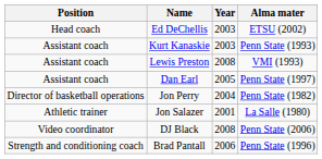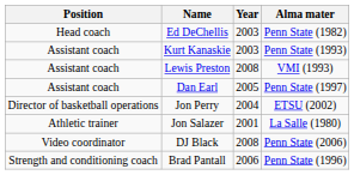 <table class="wikitable" style="text-align: center;">
 <tr>
 <th>Position</th>
 <th>Name</th>
 <th>Year</th>
 <th>Alma mater</th>
 </tr>
 <tr>
 <td>Head coach</td>
 <td><a href='#'>Ed DeChellis</a></td>
 <td>2003</td>
-<td><a href='#'>ETSU</a> (2002)</td>
+<td><a href='#'>Penn State</a> (1982)</td>
 </tr>
 <tr>
 <td>Assistant coach</td>
 <td><a href='#'>Kurt Kanaskie</a></td>
 <td>2003</td>
 <td><a href='#'>Penn State</a> (1993)</td>
 </tr>
 <tr>
 <td>Assistant coach</td>
 <td><a href='#'>Lewis Preston</a></td>
 <td>2008</td>
 <td><a href='#'>VMI</a> (1993)</td>
 </tr>
 <tr>
 <td>Assistant coach</td>
 <td><a href='#'>Dan Earl</a></td>
 <td>2005</td>
 <td><a href='#'>Penn State</a> (1997)</td>
 </tr>
 <tr>
 <td>Director of basketball operations</td>
 <td>Jon Perry</td>
 <td>2004</td>
-<td><a href='#'>Penn State</a> (1982)</td>
+<td><a href='#'>ETSU</a> (2002)</td>
 </tr>
 <tr>
 <td>Athletic trainer</td>
 <td>Jon Salazer</td>
 <td>2001</td>
 <td><a href='#'>La Salle</a> (1980)</td>
 </tr>
 <tr>
 <td>Video coordinator</td>
 <td>DJ Black</td>
 <td>2008</td>
 <td><a href='#'>Penn State</a> (2006)</td>
 </tr>
 <tr>
 <td>Strength and conditioning coach</td>
 <td>Brad Pantall</td>
 <td>2006</td>
 <td><a href='#'>Penn State</a> (1996)</td>
 </tr>
 </table>
